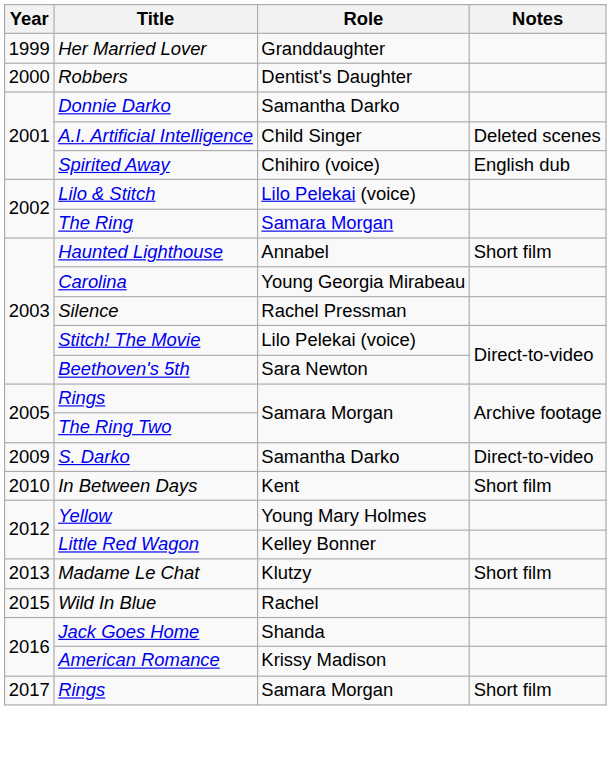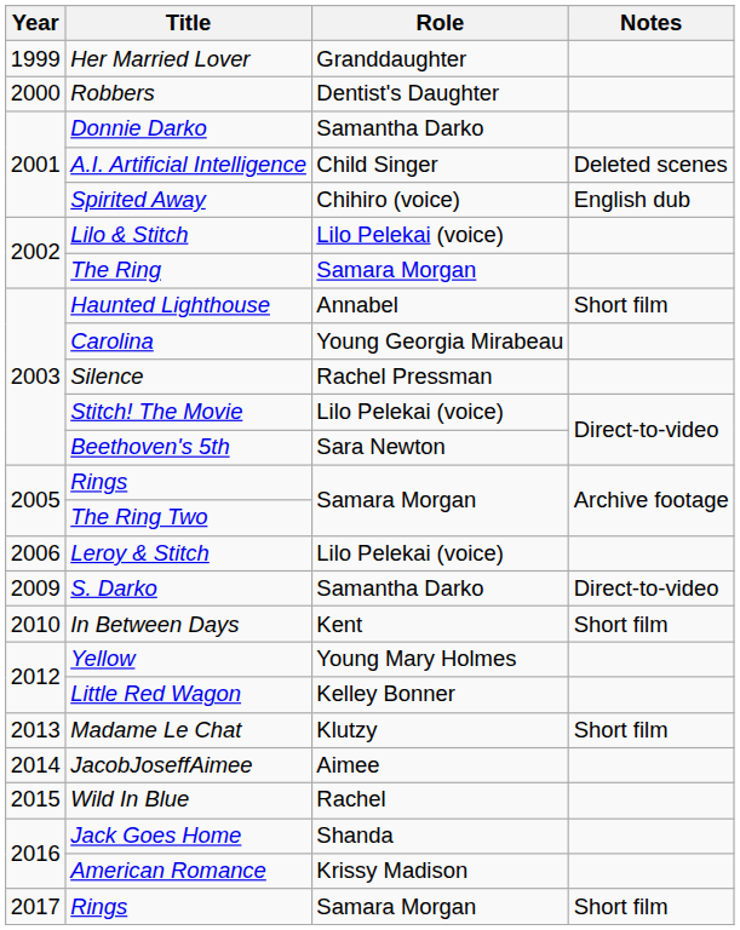 <table class="wikitable sortable">
 <tr>
 <th>Year</th>
 <th>Title</th>
 <th>Role</th>
 <th>Notes</th>
 </tr>
 <tr>
 <td>1999</td>
 <td><em>Her Married Lover</em></td>
 <td>Granddaughter</td>
 <td></td>
 </tr>
 <tr>
 <td>2000</td>
 <td><em>Robbers</em></td>
 <td>Dentist's Daughter</td>
 <td></td>
 </tr>
 <tr>
 <td rowspan="3">2001</td>
 <td><em><a href='#'>Donnie Darko</a></em></td>
 <td>Samantha Darko</td>
 <td></td>
 </tr>
 <tr>
 <td><em><a href='#'>A.I. Artificial Intelligence</a></em></td>
 <td>Child Singer</td>
 <td>Deleted scenes</td>
 </tr>
 <tr>
 <td><em><a href='#'>Spirited Away</a></em></td>
 <td>Chihiro (voice)</td>
 <td>English dub</td>
 </tr>
 <tr>
 <td rowspan="2">2002</td>
 <td><em><a href='#'>Lilo & Stitch</a></em></td>
 <td><a href='#'>Lilo Pelekai</a> (voice)</td>
 <td></td>
 </tr>
 <tr>
 <td><em><a href='#'>The Ring</a></em></td>
 <td><a href='#'>Samara Morgan</a></td>
 <td></td>
 </tr>
 <tr>
 <td rowspan="5">2003</td>
 <td><em><a href='#'>Haunted Lighthouse</a></em></td>
 <td>Annabel</td>
 <td>Short film</td>
 </tr>
 <tr>
 <td><em><a href='#'>Carolina</a></em></td>
 <td>Young Georgia Mirabeau</td>
 <td></td>
 </tr>
 <tr>
 <td><em>Silence</em></td>
 <td>Rachel Pressman</td>
 <td></td>
 </tr>
 <tr>
 <td><em><a href='#'>Stitch! The Movie</a></em></td>
 <td>Lilo Pelekai (voice)</td>
 <td rowspan="2">Direct-to-video</td>
 </tr>
 <tr>
 <td><em><a href='#'>Beethoven's 5th</a></em></td>
 <td>Sara Newton</td>
 </tr>
 <tr>
 <td rowspan="2">2005</td>
 <td><em><a href='#'>Rings</a></em></td>
 <td rowspan="2">Samara Morgan</td>
 <td rowspan="2">Archive footage</td>
 </tr>
 <tr>
 <td><em><a href='#'>The Ring Two</a></em></td>
 </tr>
 <tr>
+<td>2006</td>
+<td><em><a href='#'>Leroy & Stitch</a></em></td>
+<td>Lilo Pelekai (voice)</td>
+<td></td>
+</tr>
+<tr>
 <td>2009</td>
 <td><em><a href='#'>S. Darko</a></em></td>
 <td>Samantha Darko</td>
 <td>Direct-to-video</td>
 </tr>
 <tr>
 <td>2010</td>
 <td><em>In Between Days</em></td>
 <td>Kent</td>
 <td>Short film</td>
 </tr>
 <tr>
 <td rowspan="2">2012</td>
 <td><em><a href='#'>Yellow</a></em></td>
 <td>Young Mary Holmes</td>
 <td></td>
 </tr>
 <tr>
 <td><em><a href='#'>Little Red Wagon</a></em></td>
 <td>Kelley Bonner</td>
 <td></td>
 </tr>
 <tr>
 <td>2013</td>
 <td><em>Madame Le Chat</em></td>
 <td>Klutzy</td>
 <td>Short film</td>
 </tr>
 <tr>
+<td>2014</td>
+<td><em>JacobJoseffAimee</em></td>
+<td>Aimee</td>
+<td></td>
+</tr>
+<tr>
 <td>2015</td>
 <td><em>Wild In Blue</em></td>
 <td>Rachel</td>
 <td></td>
 </tr>
 <tr>
 <td rowspan="2">2016</td>
 <td><em><a href='#'>Jack Goes Home</a></em></td>
 <td>Shanda</td>
 <td></td>
 </tr>
 <tr>
 <td><em><a href='#'>American Romance</a></em></td>
 <td>Krissy Madison</td>
 <td></td>
 </tr>
 <tr>
 <td>2017</td>
 <td><em><a href='#'>Rings</a></em></td>
 <td>Samara Morgan</td>
 <td>Short film</td>
 </tr>
 </table>
